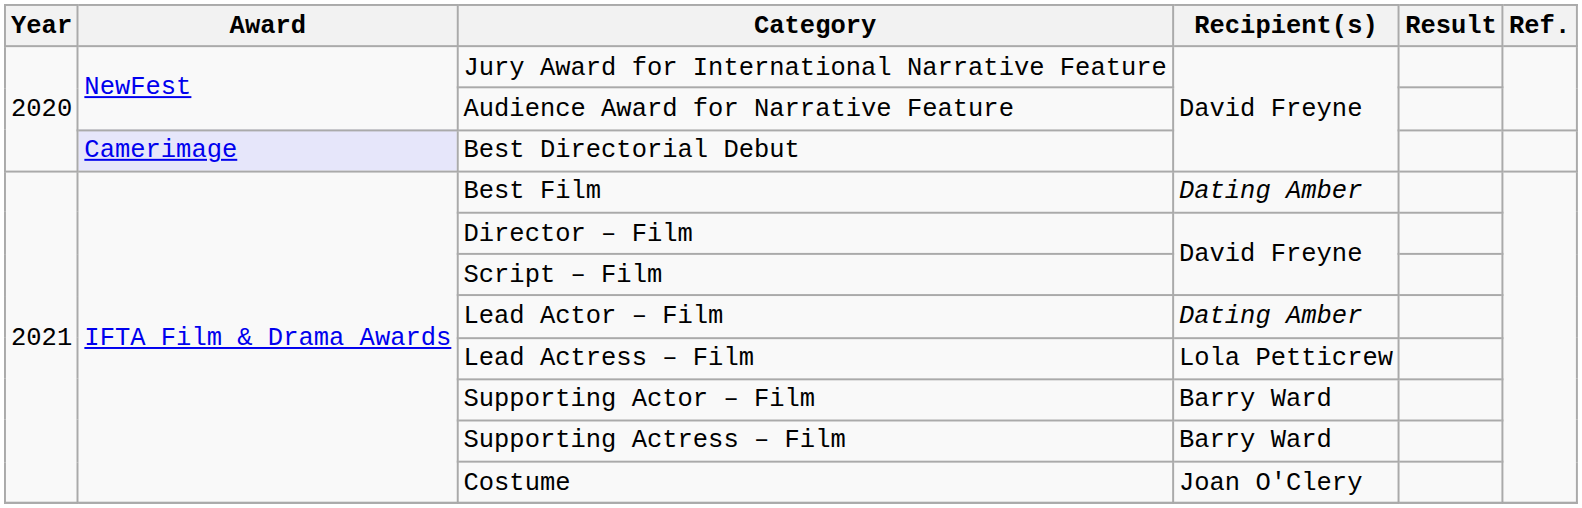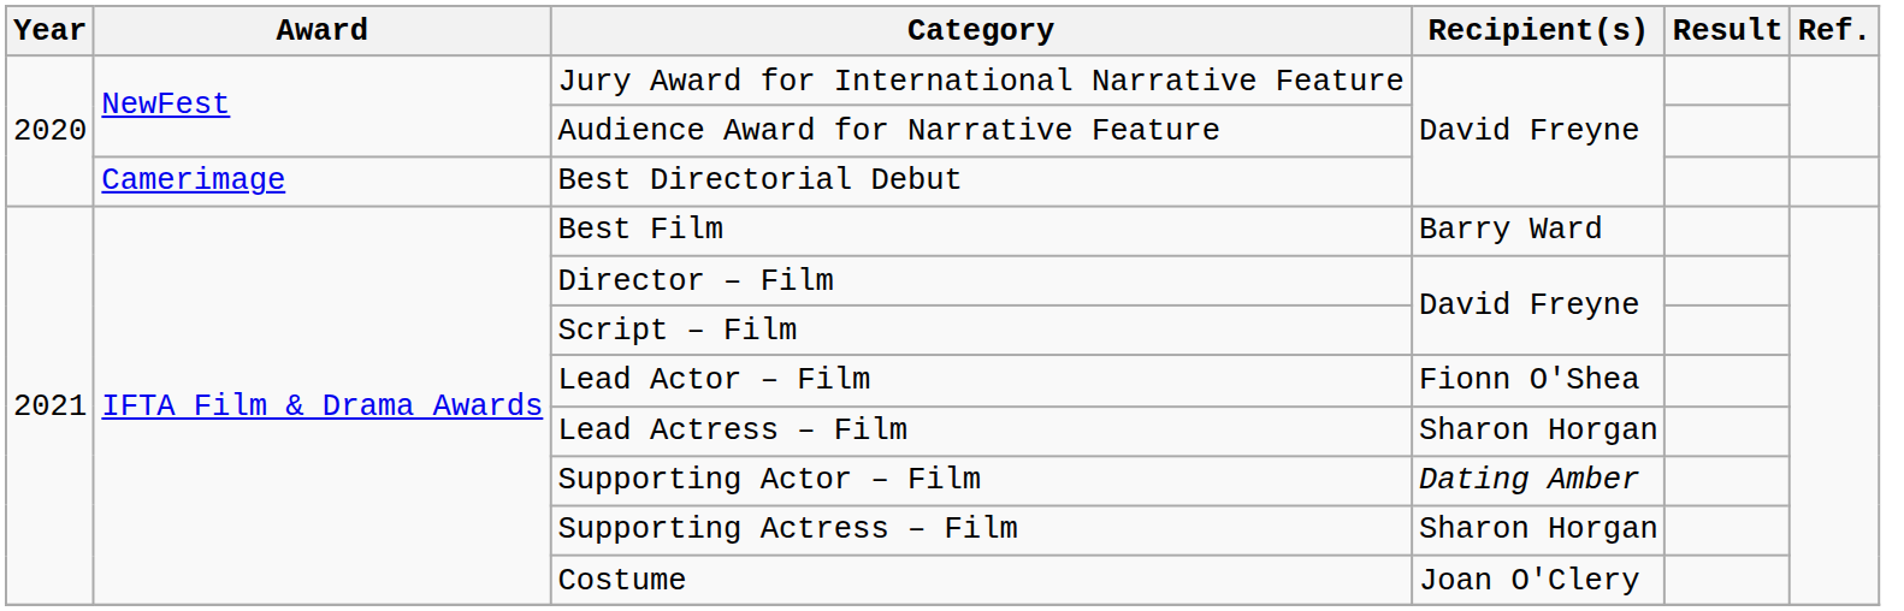 <table class="wikitable">
 <tr>
 <th>Year</th>
 <th>Award</th>
 <th>Category</th>
 <th>Recipient(s)</th>
 <th>Result</th>
 <th>Ref.</th>
 </tr>
 <tr>
 <td rowspan="3">2020</td>
 <td rowspan="2"><a href='#'>NewFest</a></td>
 <td>Jury Award for International Narrative Feature</td>
 <td rowspan="3">David Freyne</td>
 <td></td>
 <td rowspan="2"></td>
 </tr>
 <tr>
 <td>Audience Award for Narrative Feature</td>
 <td></td>
 </tr>
 <tr>
-<td style="background: lavender;"><a href='#'>Camerimage</a></td>
+<td><a href='#'>Camerimage</a></td>
 <td>Best Directorial Debut</td>
 <td></td>
 <td></td>
 </tr>
 <tr>
 <td rowspan="8">2021</td>
 <td rowspan="8"><a href='#'>IFTA Film & Drama Awards</a></td>
 <td>Best Film</td>
-<td><em>Dating Amber</em></td>
+<td>Barry Ward</td>
 <td></td>
 <td rowspan="8"></td>
 </tr>
 <tr>
 <td>Director – Film</td>
 <td rowspan="2">David Freyne</td>
 <td></td>
 </tr>
 <tr>
 <td>Script – Film</td>
 <td></td>
 </tr>
 <tr>
 <td>Lead Actor – Film</td>
+<td>Fionn O'Shea</td>
+<td></td>
+</tr>
+<tr>
+<td>Lead Actress – Film</td>
+<td>Sharon Horgan</td>
+<td></td>
+</tr>
+<tr>
+<td>Supporting Actor – Film</td>
 <td><em>Dating Amber</em></td>
 <td></td>
 </tr>
 <tr>
-<td>Lead Actress – Film</td>
-<td>Lola Petticrew</td>
-<td></td>
-</tr>
-<tr>
-<td>Supporting Actor – Film</td>
-<td>Barry Ward</td>
-<td></td>
-</tr>
-<tr>
 <td>Supporting Actress – Film</td>
-<td>Barry Ward</td>
+<td>Sharon Horgan</td>
 <td></td>
 </tr>
 <tr>
 <td>Costume</td>
 <td>Joan O'Clery</td>
 <td></td>
 </tr>
 <tr>
 </tr>
 </table>
